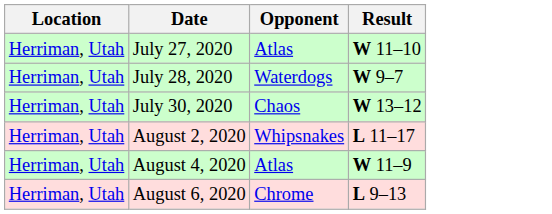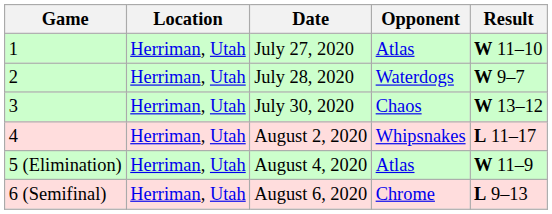 <table class="wikitable">
 <tr>
+<th>Game</th>
 <th>Location</th>
 <th>Date</th>
 <th>Opponent</th>
 <th>Result</th>
 </tr>
 <tr bgcolor="#CCFFCC">
+<td>1</td>
 <td><a href='#'>Herriman</a>, <a href='#'>Utah</a></td>
 <td>July 27, 2020</td>
 <td><a href='#'>Atlas</a></td>
 <td><strong>W</strong> 11–10</td>
 </tr>
 <tr bgcolor="#CCFFCC">
+<td>2</td>
 <td><a href='#'>Herriman</a>, <a href='#'>Utah</a></td>
 <td>July 28, 2020</td>
 <td><a href='#'>Waterdogs</a></td>
 <td><strong>W</strong> 9–7</td>
 </tr>
 <tr bgcolor="#CCFFCC">
+<td>3</td>
 <td><a href='#'>Herriman</a>, <a href='#'>Utah</a></td>
 <td>July 30, 2020</td>
 <td><a href='#'>Chaos</a></td>
 <td><strong>W</strong> 13–12</td>
 </tr>
 <tr bgcolor="#FFDDDD">
+<td>4</td>
 <td><a href='#'>Herriman</a>, <a href='#'>Utah</a></td>
 <td>August 2, 2020</td>
 <td><a href='#'>Whipsnakes</a></td>
 <td><strong>L</strong> 11–17</td>
 </tr>
 <tr bgcolor="#CCFFCC">
+<td>5 (Elimination)</td>
 <td><a href='#'>Herriman</a>, <a href='#'>Utah</a></td>
 <td>August 4, 2020</td>
 <td><a href='#'>Atlas</a></td>
 <td><strong>W</strong> 11–9</td>
 </tr>
 <tr bgcolor="#FFDDDD">
+<td>6 (Semifinal)</td>
 <td><a href='#'>Herriman</a>, <a href='#'>Utah</a></td>
 <td>August 6, 2020</td>
 <td><a href='#'>Chrome</a></td>
 <td><strong>L</strong> 9–13</td>
 </tr>
 </table>
